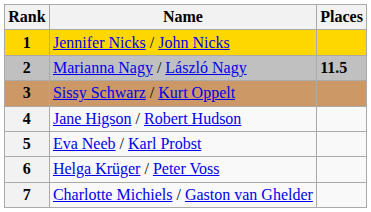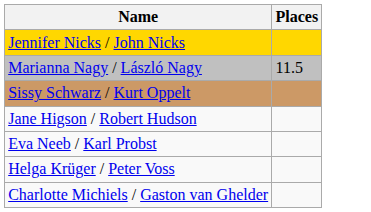 <table class="wikitable">
 <tr>
-<th>Rank</th>
 <th>Name</th>
 <th>Places</th>
 </tr>
 <tr bgcolor="gold">
-<td align="center"><strong>1</strong></td>
 <td> <a href='#'>Jennifer Nicks</a> / <a href='#'>John Nicks</a></td>
 <td></td>
 </tr>
 <tr bgcolor="silver">
-<td align="center"><strong>2</strong></td>
 <td> <a href='#'>Marianna Nagy</a> / <a href='#'>László Nagy</a></td>
-<td><strong>11.5</strong></td>
+<td>11.5</td>
 </tr>
 <tr bgcolor="cc9966">
-<td align="center"><strong>3</strong></td>
 <td> <a href='#'>Sissy Schwarz</a> / <a href='#'>Kurt Oppelt</a></td>
 <td></td>
 </tr>
 <tr>
-<th>4</th>
 <td> <a href='#'>Jane Higson</a> / <a href='#'>Robert Hudson</a></td>
 <td></td>
 </tr>
 <tr>
-<th>5</th>
 <td> <a href='#'>Eva Neeb</a> / <a href='#'>Karl Probst</a></td>
 <td></td>
 </tr>
 <tr>
-<th>6</th>
 <td> <a href='#'>Helga Krüger</a> / <a href='#'>Peter Voss</a></td>
 <td></td>
 </tr>
 <tr>
-<th>7</th>
 <td> <a href='#'>Charlotte Michiels</a> / <a href='#'>Gaston van Ghelder</a></td>
 <td></td>
 </tr>
 </table>
